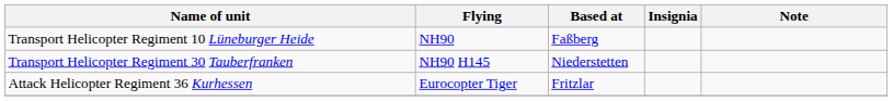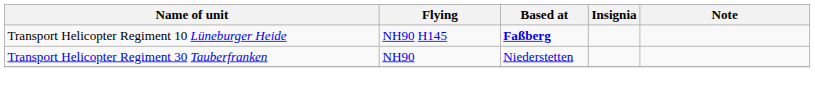 <table class="wikitable">
 <tr>
 <th width="450">Name of unit</th>
 <th width="140">Flying</th>
 <th width="100">Based at</th>
 <th width="50">Insignia</th>
 <th width="200">Note</th>
 </tr>
 <tr>
 <td>Transport Helicopter Regiment 10 <em><a href='#'>Lüneburger Heide</a></em></td>
-<td><a href='#'>NH90</a></td>
-<td><a href='#'>Faßberg</a></td>
+<td><a href='#'>NH90</a> <a href='#'>H145</a></td>
+<td><strong><a href='#'>Faßberg</a></strong></td>
 <td></td>
 <td></td>
 </tr>
 <tr>
 <td><a href='#'>Transport Helicopter Regiment 30</a> <em><a href='#'>Tauberfranken</a></em></td>
-<td><a href='#'>NH90</a> <a href='#'>H145</a></td>
+<td><a href='#'>NH90</a></td>
 <td><a href='#'>Niederstetten</a></td>
-<td></td>
-<td></td>
-</tr>
-<tr>
-<td>Attack Helicopter Regiment 36 <em><a href='#'>Kurhessen</a></em></td>
-<td><a href='#'>Eurocopter Tiger</a></td>
-<td><a href='#'>Fritzlar</a></td>
 <td></td>
 <td></td>
 </tr>
 <tr>
 </tr>
 </table>
